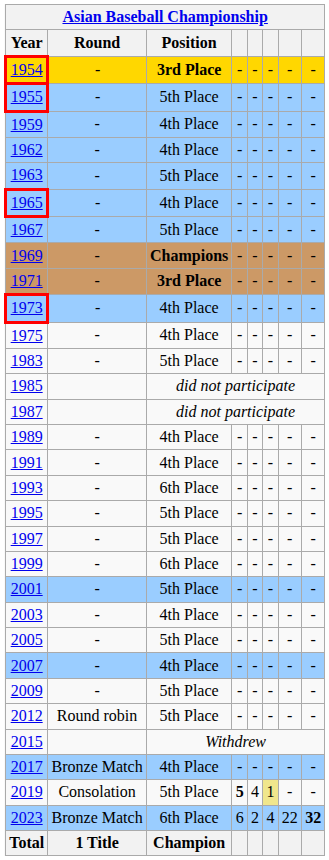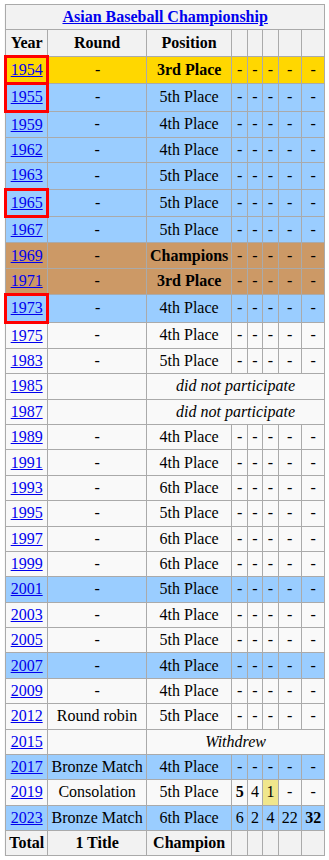 <table class="wikitable" style="text-align: center;">
 <tr bgcolor=#9acdff>
 <th colspan=9><a href='#'>Asian Baseball Championship</a></th>
 </tr>
 <tr>
 <th>Year</th>
 <th>Round</th>
 <th>Position</th>
 <th></th>
 <th></th>
 <th></th>
 <th></th>
 <th></th>
 </tr>
 <tr bgcolor=gold>
 <td style="border: 3px solid red"> <a href='#'>1954</a></td>
 <td>-</td>
 <td><strong>3rd Place</strong></td>
 <td>-</td>
 <td>-</td>
 <td>-</td>
 <td>-</td>
 <td>-</td>
 </tr>
 <tr bgcolor=#9acdff>
 <td style="border: 3px solid red"> <a href='#'>1955</a></td>
 <td>-</td>
 <td>5th Place</td>
 <td>-</td>
 <td>-</td>
 <td>-</td>
 <td>-</td>
 <td>-</td>
 </tr>
 <tr bgcolor=#9acdff>
 <td> <a href='#'>1959</a></td>
 <td>-</td>
 <td>4th Place</td>
 <td>-</td>
 <td>-</td>
 <td>-</td>
 <td>-</td>
 <td>-</td>
 </tr>
 <tr bgcolor=#9acdff>
 <td> <a href='#'>1962</a></td>
 <td>-</td>
 <td>4th Place</td>
 <td>-</td>
 <td>-</td>
 <td>-</td>
 <td>-</td>
 <td>-</td>
 </tr>
 <tr bgcolor=#9acdff>
 <td> <a href='#'>1963</a></td>
 <td>-</td>
 <td>5th Place</td>
 <td>-</td>
 <td>-</td>
 <td>-</td>
 <td>-</td>
 <td>-</td>
 </tr>
 <tr bgcolor=#9acdff>
 <td style="border: 3px solid red"> <a href='#'>1965</a></td>
 <td>-</td>
-<td>4th Place</td>
+<td>5th Place</td>
 <td>-</td>
 <td>-</td>
 <td>-</td>
 <td>-</td>
 <td>-</td>
 </tr>
 <tr bgcolor=#9acdff>
 <td> <a href='#'>1967</a></td>
 <td>-</td>
 <td>5th Place</td>
 <td>-</td>
 <td>-</td>
 <td>-</td>
 <td>-</td>
 <td>-</td>
 </tr>
 <tr bgcolor=cc9966>
 <td> <a href='#'>1969</a></td>
 <td>-</td>
 <td><strong>Champions</strong></td>
 <td>-</td>
 <td>-</td>
 <td>-</td>
 <td>-</td>
 <td>-</td>
 </tr>
 <tr bgcolor=cc9966>
 <td> <a href='#'>1971</a></td>
 <td>-</td>
 <td><strong>3rd Place</strong></td>
 <td>-</td>
 <td>-</td>
 <td>-</td>
 <td>-</td>
 <td>-</td>
 </tr>
 <tr bgcolor=#9acdff>
 <td style="border: 3px solid red"> <a href='#'>1973</a></td>
 <td>-</td>
 <td>4th Place</td>
 <td>-</td>
 <td>-</td>
 <td>-</td>
 <td>-</td>
 <td>-</td>
 </tr>
 <tr>
 <td> <a href='#'>1975</a></td>
 <td>-</td>
 <td>4th Place</td>
 <td>-</td>
 <td>-</td>
 <td>-</td>
 <td>-</td>
 <td>-</td>
 </tr>
 <tr>
 <td> <a href='#'>1983</a></td>
 <td>-</td>
 <td>5th Place</td>
 <td>-</td>
 <td>-</td>
 <td>-</td>
 <td>-</td>
 <td>-</td>
 </tr>
 <tr>
 <td> <a href='#'>1985</a></td>
 <td></td>
 <td colspan=6><em>did not participate</em></td>
 </tr>
 <tr>
 <td> <a href='#'>1987</a></td>
 <td></td>
 <td colspan=6><em>did not participate</em></td>
 </tr>
 <tr>
 <td> <a href='#'>1989</a></td>
 <td>-</td>
 <td>4th Place</td>
 <td>-</td>
 <td>-</td>
 <td>-</td>
 <td>-</td>
 <td>-</td>
 </tr>
 <tr>
 <td> <a href='#'>1991</a></td>
 <td>-</td>
 <td>4th Place</td>
 <td>-</td>
 <td>-</td>
 <td>-</td>
 <td>-</td>
 <td>-</td>
 </tr>
 <tr>
 <td> <a href='#'>1993</a></td>
 <td>-</td>
 <td>6th Place</td>
 <td>-</td>
 <td>-</td>
 <td>-</td>
 <td>-</td>
 <td>-</td>
 </tr>
 <tr>
 <td> <a href='#'>1995</a></td>
 <td>-</td>
 <td>5th Place</td>
 <td>-</td>
 <td>-</td>
 <td>-</td>
 <td>-</td>
 <td>-</td>
 </tr>
 <tr>
 <td> <a href='#'>1997</a></td>
 <td>-</td>
-<td>5th Place</td>
+<td>6th Place</td>
 <td>-</td>
 <td>-</td>
 <td>-</td>
 <td>-</td>
 <td>-</td>
 </tr>
 <tr>
 <td> <a href='#'>1999</a></td>
 <td>-</td>
 <td>6th Place</td>
 <td>-</td>
 <td>-</td>
 <td>-</td>
 <td>-</td>
 <td>-</td>
 </tr>
 <tr bgcolor=#9acdff>
 <td> <a href='#'>2001</a></td>
 <td>-</td>
 <td>5th Place</td>
 <td>-</td>
 <td>-</td>
 <td>-</td>
 <td>-</td>
 <td>-</td>
 </tr>
 <tr>
 <td> <a href='#'>2003</a></td>
 <td>-</td>
 <td>4th Place</td>
 <td>-</td>
 <td>-</td>
 <td>-</td>
 <td>-</td>
 <td>-</td>
 </tr>
 <tr>
 <td> <a href='#'>2005</a></td>
 <td>-</td>
 <td>5th Place</td>
 <td>-</td>
 <td>-</td>
 <td>-</td>
 <td>-</td>
 <td>-</td>
 </tr>
 <tr bgcolor=#9acdff>
 <td> <a href='#'>2007</a></td>
 <td>-</td>
 <td>4th Place</td>
 <td>-</td>
 <td>-</td>
 <td>-</td>
 <td>-</td>
 <td>-</td>
 </tr>
 <tr>
 <td> <a href='#'>2009</a></td>
 <td>-</td>
-<td>5th Place</td>
+<td>4th Place</td>
 <td>-</td>
 <td>-</td>
 <td>-</td>
 <td>-</td>
 <td>-</td>
 </tr>
 <tr>
 <td> <a href='#'>2012</a></td>
 <td>Round robin</td>
 <td>5th Place</td>
 <td>-</td>
 <td>-</td>
 <td>-</td>
 <td>-</td>
 <td>-</td>
 </tr>
 <tr>
 <td> <a href='#'>2015</a></td>
 <td></td>
 <td colspan=6><em>Withdrew</em></td>
 </tr>
 <tr bgcolor=#9acdff>
 <td> <a href='#'>2017</a></td>
 <td>Bronze Match</td>
 <td>4th Place</td>
 <td>-</td>
 <td>-</td>
 <td>-</td>
 <td>-</td>
 <td>-</td>
 </tr>
 <tr>
 <td> <a href='#'>2019</a></td>
 <td>Consolation</td>
 <td>5th Place</td>
 <td><strong>5</strong></td>
 <td>4</td>
 <td style="background: khaki;">1</td>
 <td>-</td>
 <td>-</td>
 </tr>
 <tr bgcolor=#9acdff>
 <td> <a href='#'>2023</a></td>
 <td>Bronze Match</td>
 <td>6th Place</td>
 <td>6</td>
 <td>2</td>
 <td>4</td>
 <td>22</td>
 <td><strong>32</strong></td>
 </tr>
 <tr>
 <th>Total</th>
 <th>1 Title</th>
 <th><strong>Champion</strong></th>
 <th></th>
 <th></th>
 <th></th>
 <th></th>
 <th></th>
 </tr>
 </table>
